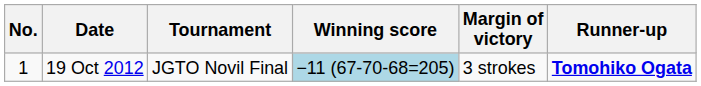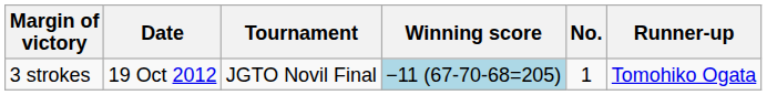 <table class="wikitable" style="font-size:95%;">
 <tr>
-<th>No.</th>
+<th>Margin of<br>victory</th>
 <th>Date</th>
 <th>Tournament</th>
 <th>Winning score</th>
-<th>Margin of<br>victory</th>
+<th>No.</th>
 <th>Runner-up</th>
 </tr>
 <tr>
-<td align=center>1</td>
+<td>3 strokes</td>
 <td align=right>19 Oct <a href='#'>2012</a></td>
 <td>JGTO Novil Final</td>
 <td style="background: lightblue;">−11 (67-70-68=205)</td>
-<td>3 strokes</td>
-<td><strong> <a href='#'>Tomohiko Ogata</a></strong></td>
+<td align=center>1</td>
+<td> <a href='#'>Tomohiko Ogata</a></td>
 </tr>
 </table>
